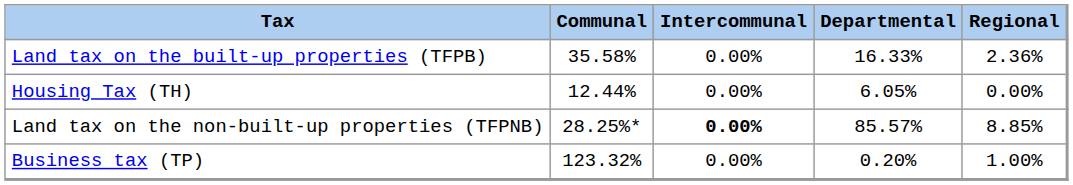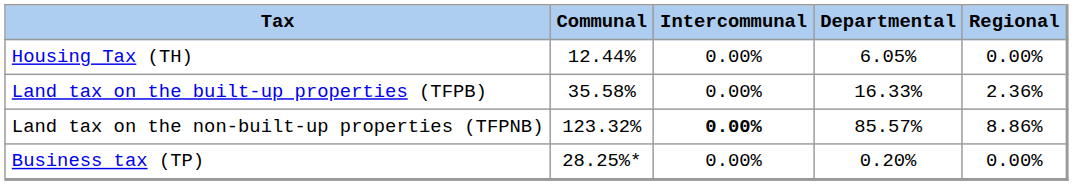 <table rules="all" cellspacing="0" cellpadding="4" style="margin:auto; border:1px solid #999; border-right:2px solid #999; border-bottom:2px solid #999; background:#fff;">
 <tr style="background: #adcdf1">
 <th>Tax</th>
 <th>Communal</th>
 <th>Intercommunal</th>
 <th>Departmental</th>
 <th>Regional</th>
 </tr>
 <tr>
+<td><a href='#'>Housing Tax</a> (TH)</td>
+<td align=center>12.44%</td>
+<td align=center>0.00%</td>
+<td align=center>6.05%</td>
+<td align=center>0.00%</td>
+</tr>
+<tr>
 <td><a href='#'>Land tax on the built-up properties</a> (TFPB)</td>
 <td align=center>35.58%</td>
 <td align=center>0.00%</td>
 <td align=center>16.33%</td>
 <td align=center>2.36%</td>
 </tr>
 <tr>
-<td><a href='#'>Housing Tax</a> (TH)</td>
-<td align=center>12.44%</td>
-<td align=center>0.00%</td>
-<td align=center>6.05%</td>
-<td align=center>0.00%</td>
-</tr>
-<tr>
 <td>Land tax on the non-built-up properties (TFPNB)</td>
-<td align=center>28.25%*</td>
+<td style="text-align:center;">123.32%</td>
 <td align=center><strong>0.00%</strong></td>
 <td align=center>85.57%</td>
-<td align=center>8.85%</td>
+<td align=center>8.86%</td>
 </tr>
 <tr>
 <td><a href='#'>Business tax</a> (TP)</td>
-<td style="text-align:center;">123.32%</td>
+<td align=center>28.25%*</td>
 <td align=center>0.00%</td>
 <td align=center>0.20%</td>
-<td align=center>1.00%</td>
+<td align=center>0.00%</td>
 </tr>
 </table>
